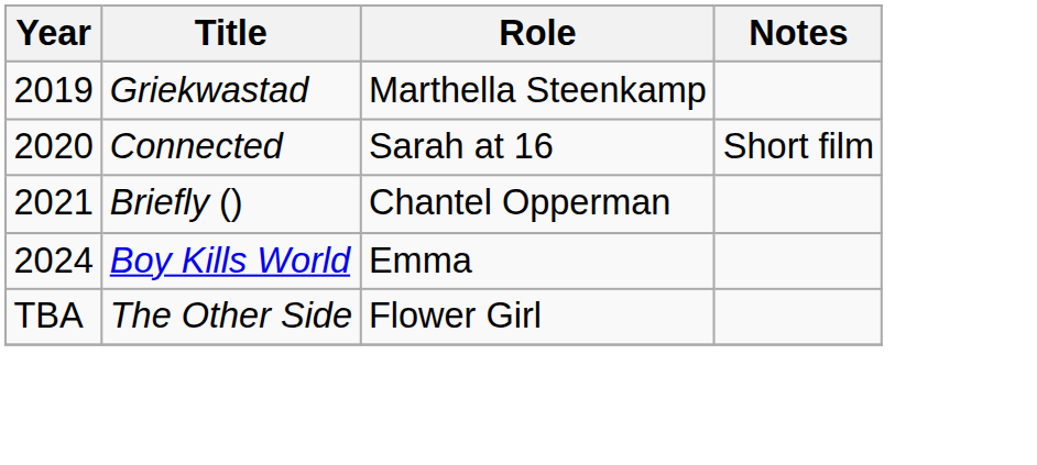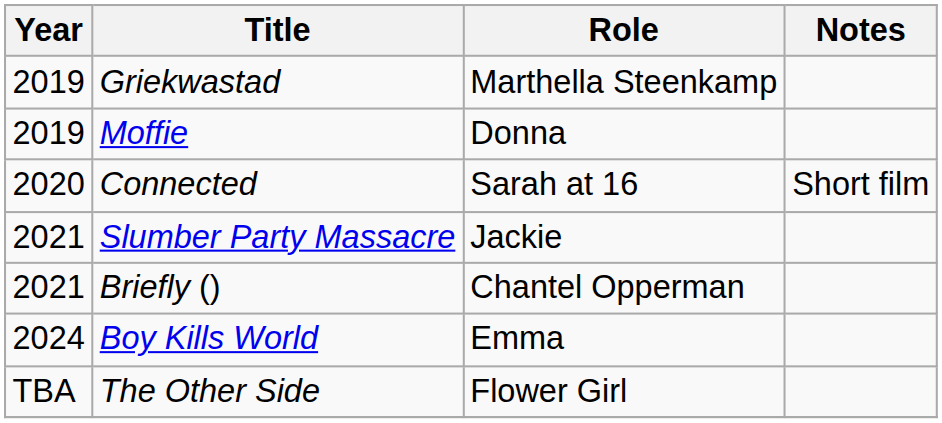 <table class="wikitable unsortable">
 <tr>
 <th>Year</th>
 <th>Title</th>
 <th>Role</th>
 <th>Notes</th>
 </tr>
 <tr>
 <td>2019</td>
 <td><em>Griekwastad</em></td>
 <td>Marthella Steenkamp</td>
 <td></td>
 </tr>
 <tr>
+<td>2019</td>
+<td><em><a href='#'>Moffie</a></em></td>
+<td>Donna</td>
+<td></td>
+</tr>
+<tr>
 <td>2020</td>
 <td><em>Connected</em></td>
 <td>Sarah at 16</td>
 <td>Short film</td>
+</tr>
+<tr>
+<td>2021</td>
+<td><em><a href='#'>Slumber Party Massacre</a></em></td>
+<td>Jackie</td>
+<td></td>
 </tr>
 <tr>
 <td>2021</td>
 <td><em>Briefly</em> ()</td>
 <td>Chantel Opperman</td>
 <td></td>
 </tr>
 <tr>
 <td>2024</td>
 <td><em><a href='#'>Boy Kills World</a></em></td>
 <td>Emma</td>
 <td></td>
 </tr>
 <tr>
 <td>TBA</td>
 <td><em>The Other Side</em></td>
 <td>Flower Girl</td>
 <td></td>
 </tr>
 <tr>
 </tr>
 </table>
